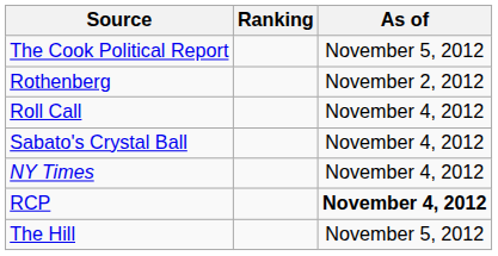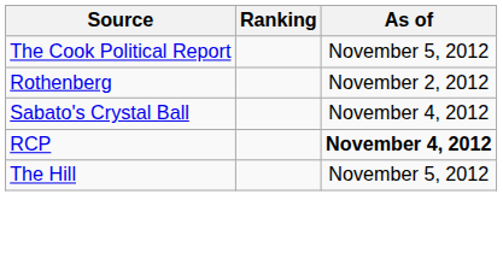 <table class="wikitable" style="text-align:center">
 <tr>
 <th>Source</th>
 <th>Ranking</th>
 <th>As of</th>
 </tr>
 <tr>
 <td align=left><a href='#'>The Cook Political Report</a></td>
 <td></td>
 <td>November 5, 2012</td>
 </tr>
 <tr>
 <td align=left><a href='#'>Rothenberg</a></td>
 <td></td>
 <td>November 2, 2012</td>
 </tr>
 <tr>
-<td align=left><a href='#'>Roll Call</a></td>
-<td></td>
-<td>November 4, 2012</td>
-</tr>
-<tr>
 <td align=left><a href='#'>Sabato's Crystal Ball</a></td>
-<td></td>
-<td>November 4, 2012</td>
-</tr>
-<tr>
-<td align=left><a href='#'><em>NY Times</em></a></td>
 <td></td>
 <td>November 4, 2012</td>
 </tr>
 <tr>
 <td align="left"><a href='#'>RCP</a></td>
 <td></td>
 <td><strong>November 4, 2012</strong></td>
 </tr>
 <tr>
 <td align=left><a href='#'>The Hill</a></td>
 <td></td>
 <td>November 5, 2012</td>
 </tr>
 </table>
